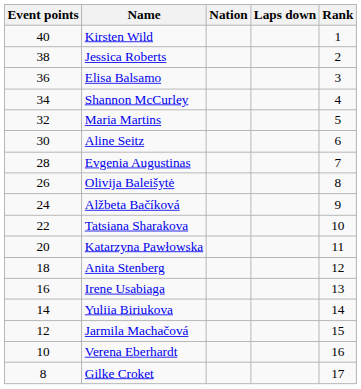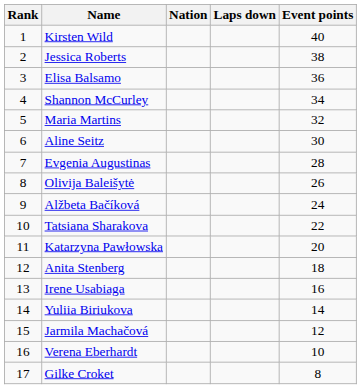 <table class="wikitable sortable" style="text-align:center">
 <tr>
-<th>Event points</th>
+<th>Rank</th>
 <th>Name</th>
 <th>Nation</th>
 <th>Laps down</th>
-<th>Rank</th>
+<th>Event points</th>
 </tr>
 <tr>
-<td>40</td>
+<td>1</td>
 <td align=left><a href='#'>Kirsten Wild</a></td>
 <td align=left></td>
 <td></td>
-<td>1</td>
+<td>40</td>
 </tr>
 <tr>
-<td>38</td>
+<td>2</td>
 <td align=left><a href='#'>Jessica Roberts</a></td>
 <td align=left></td>
 <td></td>
-<td>2</td>
+<td>38</td>
 </tr>
 <tr 3>
-<td>36</td>
+<td>3</td>
 <td align=left><a href='#'>Elisa Balsamo</a></td>
 <td align=left></td>
 <td></td>
-<td>3</td>
+<td>36</td>
 </tr>
 <tr>
-<td>34</td>
+<td>4</td>
 <td align=left><a href='#'>Shannon McCurley</a></td>
 <td align=left></td>
 <td></td>
-<td>4</td>
+<td>34</td>
 </tr>
 <tr>
-<td>32</td>
+<td>5</td>
 <td align=left><a href='#'>Maria Martins</a></td>
 <td align=left></td>
 <td></td>
-<td>5</td>
+<td>32</td>
 </tr>
 <tr>
-<td>30</td>
+<td>6</td>
 <td align=left><a href='#'>Aline Seitz</a></td>
 <td align=left></td>
 <td></td>
-<td>6</td>
+<td>30</td>
 </tr>
 <tr>
-<td>28</td>
+<td>7</td>
 <td align=left><a href='#'>Evgenia Augustinas</a></td>
 <td align=left></td>
 <td></td>
-<td>7</td>
+<td>28</td>
 </tr>
 <tr>
-<td>26</td>
+<td>8</td>
 <td align=left><a href='#'>Olivija Baleišytė</a></td>
 <td align=left></td>
 <td></td>
-<td>8</td>
+<td>26</td>
 </tr>
 <tr>
-<td>24</td>
+<td>9</td>
 <td align=left><a href='#'>Alžbeta Bačíková</a></td>
 <td align=left></td>
 <td></td>
-<td>9</td>
+<td>24</td>
 </tr>
 <tr>
-<td>22</td>
+<td>10</td>
 <td align=left><a href='#'>Tatsiana Sharakova</a></td>
 <td align=left></td>
 <td></td>
-<td>10</td>
+<td>22</td>
 </tr>
 <tr>
-<td>20</td>
+<td>11</td>
 <td align=left><a href='#'>Katarzyna Pawłowska</a></td>
 <td align=left></td>
 <td></td>
-<td>11</td>
+<td>20</td>
 </tr>
 <tr>
-<td>18</td>
+<td>12</td>
 <td align=left><a href='#'>Anita Stenberg</a></td>
 <td align=left></td>
 <td></td>
-<td>12</td>
+<td>18</td>
 </tr>
 <tr>
-<td>16</td>
+<td>13</td>
 <td align=left><a href='#'>Irene Usabiaga</a></td>
 <td align=left></td>
 <td></td>
-<td>13</td>
+<td>16</td>
 </tr>
 <tr>
 <td>14</td>
 <td align=left><a href='#'>Yuliia Biriukova</a></td>
 <td align=left></td>
 <td></td>
 <td>14</td>
 </tr>
 <tr>
-<td>12</td>
+<td>15</td>
 <td align=left><a href='#'>Jarmila Machačová</a></td>
 <td align=left></td>
 <td></td>
-<td>15</td>
+<td>12</td>
 </tr>
 <tr>
-<td>10</td>
+<td>16</td>
 <td align=left><a href='#'>Verena Eberhardt</a></td>
 <td align=left></td>
 <td></td>
-<td>16</td>
+<td>10</td>
 </tr>
 <tr>
-<td>8</td>
+<td>17</td>
 <td align=left><a href='#'>Gilke Croket</a></td>
 <td align=left></td>
 <td></td>
-<td>17</td>
+<td>8</td>
 </tr>
 </table>
